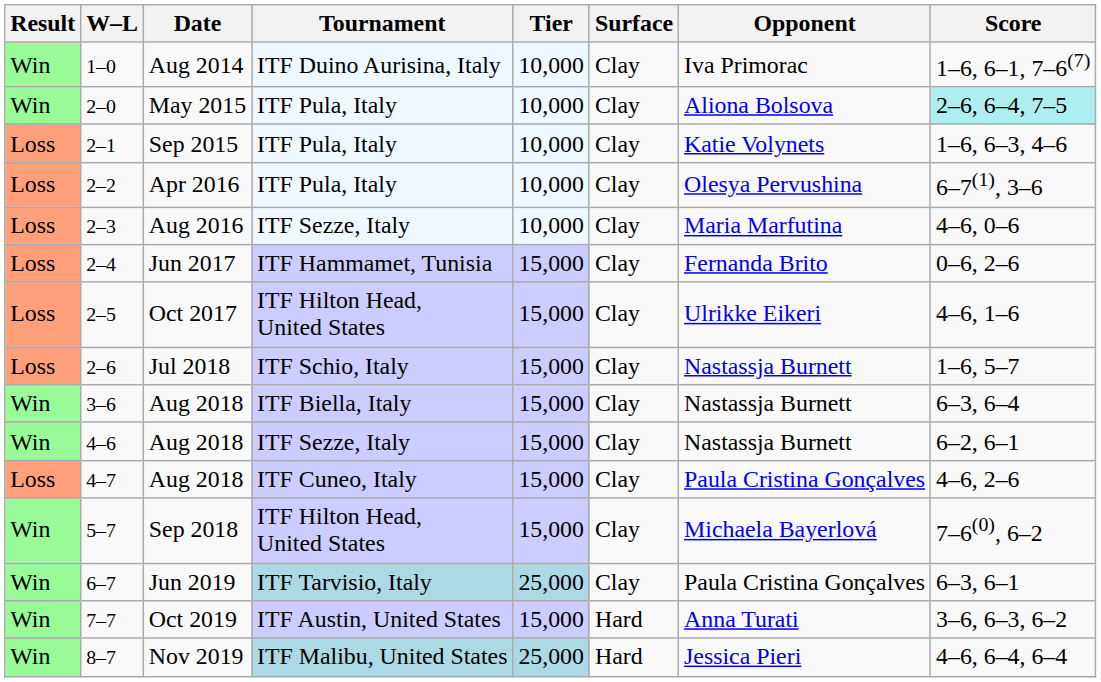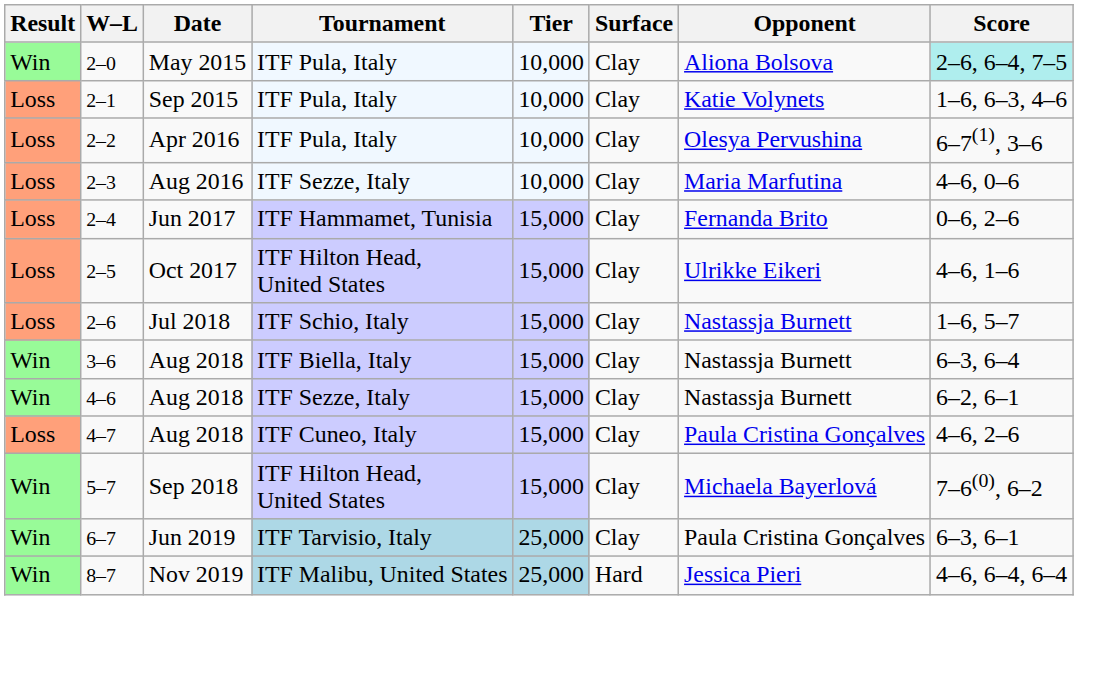 <table class="sortable wikitable">
 <tr>
 <th>Result</th>
 <th class="unsortable">W–L</th>
 <th>Date</th>
 <th>Tournament</th>
 <th>Tier</th>
 <th>Surface</th>
 <th>Opponent</th>
 <th class="unsortable">Score</th>
-</tr>
-<tr>
-<td bgcolor=98FB98>Win</td>
-<td><small>1–0</small></td>
-<td>Aug 2014</td>
-<td bgcolor=#f0f8ff>ITF Duino Aurisina, Italy</td>
-<td bgcolor=#f0f8ff>10,000</td>
-<td>Clay</td>
-<td> Iva Primorac</td>
-<td>1–6, 6–1, 7–6<sup>(7)</sup></td>
 </tr>
 <tr>
 <td bgcolor=98FB98>Win</td>
 <td><small>2–0</small></td>
 <td>May 2015</td>
 <td bgcolor=#f0f8ff>ITF Pula, Italy</td>
 <td bgcolor=#f0f8ff>10,000</td>
 <td>Clay</td>
 <td> <a href='#'>Aliona Bolsova</a></td>
 <td style="background: paleturquoise;">2–6, 6–4, 7–5</td>
 </tr>
 <tr>
 <td bgcolor=ffa07a>Loss</td>
 <td><small>2–1</small></td>
 <td>Sep 2015</td>
 <td bgcolor=#f0f8ff>ITF Pula, Italy</td>
 <td bgcolor=#f0f8ff>10,000</td>
 <td>Clay</td>
 <td> <a href='#'>Katie Volynets</a></td>
 <td>1–6, 6–3, 4–6</td>
 </tr>
 <tr>
 <td bgcolor=ffa07a>Loss</td>
 <td><small>2–2</small></td>
 <td>Apr 2016</td>
 <td bgcolor=#f0f8ff>ITF Pula, Italy</td>
 <td bgcolor=#f0f8ff>10,000</td>
 <td>Clay</td>
 <td> <a href='#'>Olesya Pervushina</a></td>
 <td>6–7<sup>(1)</sup>, 3–6</td>
 </tr>
 <tr>
 <td bgcolor=ffa07a>Loss</td>
 <td><small>2–3</small></td>
 <td>Aug 2016</td>
 <td bgcolor=#f0f8ff>ITF Sezze, Italy</td>
 <td bgcolor=#f0f8ff>10,000</td>
 <td>Clay</td>
 <td> <a href='#'>Maria Marfutina</a></td>
 <td>4–6, 0–6</td>
 </tr>
 <tr>
 <td bgcolor=ffa07a>Loss</td>
 <td><small>2–4</small></td>
 <td>Jun 2017</td>
 <td bgcolor=#ccf>ITF Hammamet, Tunisia</td>
 <td bgcolor=#ccf>15,000</td>
 <td>Clay</td>
 <td> <a href='#'>Fernanda Brito</a></td>
 <td>0–6, 2–6</td>
 </tr>
 <tr>
 <td bgcolor=ffa07a>Loss</td>
 <td><small>2–5</small></td>
 <td>Oct 2017</td>
 <td bgcolor=#ccf>ITF Hilton Head, <br>United States</td>
 <td bgcolor=#ccf>15,000</td>
 <td>Clay</td>
 <td> <a href='#'>Ulrikke Eikeri</a></td>
 <td>4–6, 1–6</td>
 </tr>
 <tr>
 <td bgcolor=ffa07a>Loss</td>
 <td><small>2–6</small></td>
 <td>Jul 2018</td>
 <td bgcolor=#ccf>ITF Schio, Italy</td>
 <td bgcolor=#ccf>15,000</td>
 <td>Clay</td>
 <td> <a href='#'>Nastassja Burnett</a></td>
 <td>1–6, 5–7</td>
 </tr>
 <tr>
 <td bgcolor=98FB98>Win</td>
 <td><small>3–6</small></td>
 <td>Aug 2018</td>
 <td bgcolor=#ccf>ITF Biella, Italy</td>
 <td bgcolor=#ccf>15,000</td>
 <td>Clay</td>
 <td> Nastassja Burnett</td>
 <td>6–3, 6–4</td>
 </tr>
 <tr>
 <td bgcolor=98FB98>Win</td>
 <td><small>4–6</small></td>
 <td>Aug 2018</td>
 <td bgcolor=#ccf>ITF Sezze, Italy</td>
 <td bgcolor=#ccf>15,000</td>
 <td>Clay</td>
 <td> Nastassja Burnett</td>
 <td>6–2, 6–1</td>
 </tr>
 <tr>
 <td bgcolor=ffa07a>Loss</td>
 <td><small>4–7</small></td>
 <td>Aug 2018</td>
 <td bgcolor=#ccf>ITF Cuneo, Italy</td>
 <td bgcolor=#ccf>15,000</td>
 <td>Clay</td>
 <td> <a href='#'>Paula Cristina Gonçalves</a></td>
 <td>4–6, 2–6</td>
 </tr>
 <tr>
 <td bgcolor=98FB98>Win</td>
 <td><small>5–7</small></td>
 <td>Sep 2018</td>
 <td bgcolor=#ccf>ITF Hilton Head, <br>United States</td>
 <td bgcolor=#ccf>15,000</td>
 <td>Clay</td>
 <td> <a href='#'>Michaela Bayerlová</a></td>
 <td>7–6<sup>(0)</sup>, 6–2</td>
 </tr>
 <tr>
 <td bgcolor=98FB98>Win</td>
 <td><small>6–7</small></td>
 <td>Jun 2019</td>
 <td bgcolor=lightblue>ITF Tarvisio, Italy</td>
 <td bgcolor=lightblue>25,000</td>
 <td>Clay</td>
 <td> Paula Cristina Gonçalves</td>
 <td>6–3, 6–1</td>
 </tr>
 <tr>
 <td bgcolor=98FB98>Win</td>
-<td><small>7–7</small></td>
-<td>Oct 2019</td>
-<td bgcolor=#ccf>ITF Austin, United States</td>
-<td bgcolor=#ccf>15,000</td>
-<td>Hard</td>
-<td> <a href='#'>Anna Turati</a></td>
-<td>3–6, 6–3, 6–2</td>
-</tr>
-<tr>
-<td bgcolor=98FB98>Win</td>
 <td><small>8–7</small></td>
 <td>Nov 2019</td>
 <td bgcolor=lightblue>ITF Malibu, United States</td>
 <td bgcolor=lightblue>25,000</td>
 <td>Hard</td>
 <td> <a href='#'>Jessica Pieri</a></td>
 <td>4–6, 6–4, 6–4</td>
 </tr>
 </table>
